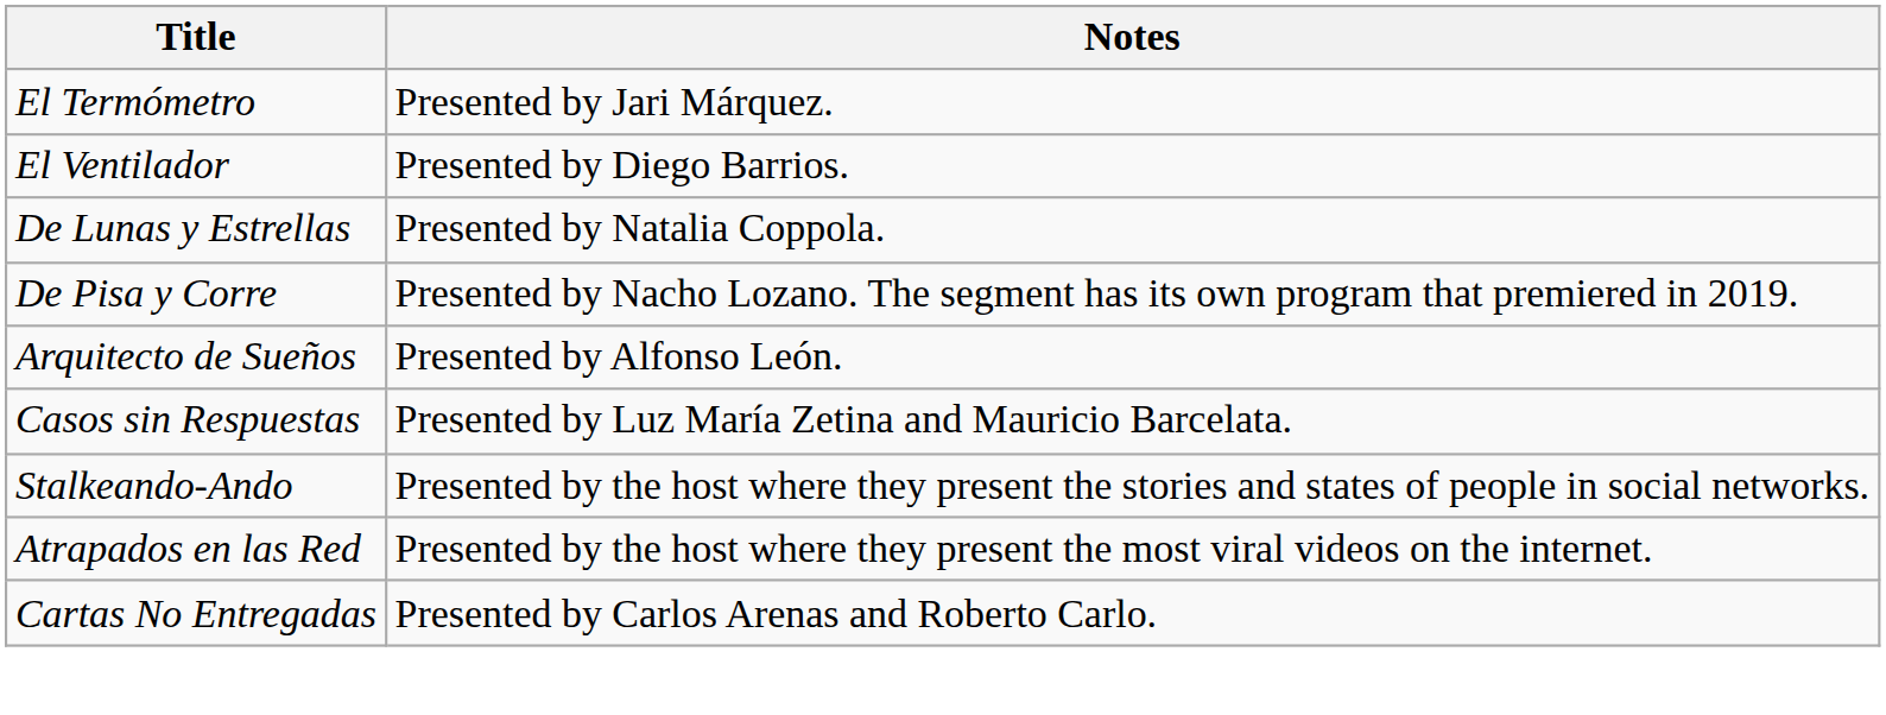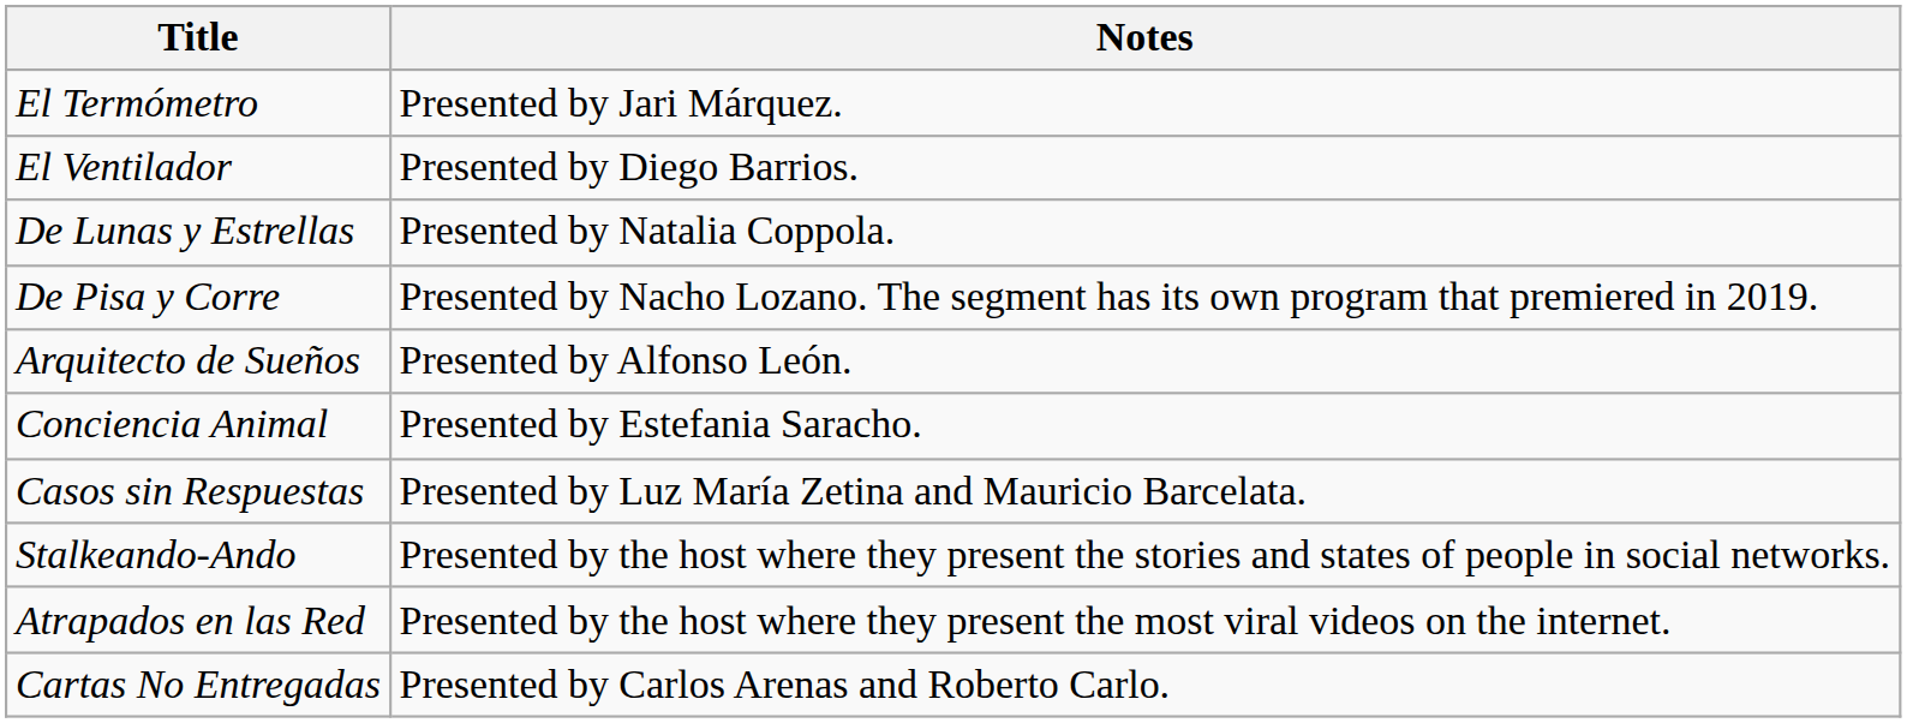 <table class="wikitable">
 <tr>
 <th>Title</th>
 <th>Notes</th>
 </tr>
 <tr>
 <td><em>El Termómetro</em></td>
 <td>Presented by Jari Márquez.</td>
 </tr>
 <tr>
 <td><em>El Ventilador</em></td>
 <td>Presented by Diego Barrios.</td>
 </tr>
 <tr>
 <td><em>De Lunas y Estrellas</em></td>
 <td>Presented by Natalia Coppola.</td>
 </tr>
 <tr>
 <td><em>De Pisa y Corre</em></td>
 <td>Presented by Nacho Lozano. The segment has its own program that premiered in 2019.</td>
 </tr>
 <tr>
 <td><em>Arquitecto de Sueños</em></td>
 <td>Presented by Alfonso León.</td>
 </tr>
 <tr>
+<td><em>Conciencia Animal</em></td>
+<td>Presented by Estefania Saracho.</td>
+</tr>
+<tr>
 <td><em>Casos sin Respuestas</em></td>
 <td>Presented by Luz María Zetina and Mauricio Barcelata.</td>
 </tr>
 <tr>
 <td><em>Stalkeando-Ando</em></td>
 <td>Presented by the host where they present the stories and states of people in social networks.</td>
 </tr>
 <tr>
 <td><em>Atrapados en las Red</em></td>
 <td>Presented by the host where they present the most viral videos on the internet.</td>
 </tr>
 <tr>
 <td><em>Cartas No Entregadas</em></td>
 <td>Presented by Carlos Arenas and Roberto Carlo.</td>
 </tr>
 </table>
